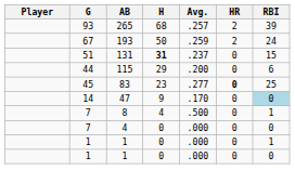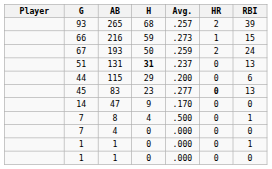 <table class="wikitable sortable">
 <tr>
 <th bgcolor="#DDDDFF" width="16%">Player</th>
 <th bgcolor="#DDDDFF" width="9%">G</th>
 <th bgcolor="#DDDDFF" width="9%">AB</th>
 <th bgcolor="#DDDDFF" width="9%">H</th>
 <th bgcolor="#DDDDFF" width="9%">Avg.</th>
 <th bgcolor="#DDDDFF" width="9%">HR</th>
 <th bgcolor="#DDDDFF" width="9%">RBI</th>
 </tr>
 <tr align="center">
 <td></td>
 <td>93</td>
 <td>265</td>
 <td>68</td>
 <td>.257</td>
 <td>2</td>
 <td>39</td>
 </tr>
 <tr align="center">
 <td></td>
+<td>66</td>
+<td>216</td>
+<td>59</td>
+<td>.273</td>
+<td>1</td>
+<td>15</td>
+</tr>
+<tr align="center">
+<td></td>
 <td>67</td>
 <td>193</td>
 <td>50</td>
 <td>.259</td>
 <td>2</td>
 <td>24</td>
 </tr>
 <tr align="center">
 <td></td>
 <td>51</td>
 <td>131</td>
 <td><strong>31</strong></td>
 <td>.237</td>
 <td>0</td>
-<td>15</td>
+<td>13</td>
 </tr>
 <tr align="center">
 <td></td>
 <td>44</td>
 <td>115</td>
 <td>29</td>
 <td>.200</td>
 <td>0</td>
 <td>6</td>
 </tr>
 <tr align="center">
 <td></td>
 <td>45</td>
 <td>83</td>
 <td>23</td>
 <td>.277</td>
 <td><strong>0</strong></td>
-<td>25</td>
+<td>13</td>
 </tr>
 <tr align="center">
 <td></td>
 <td>14</td>
 <td>47</td>
 <td>9</td>
 <td>.170</td>
 <td>0</td>
-<td style="background: lightblue;">0</td>
+<td>0</td>
 </tr>
 <tr align="center">
 <td></td>
 <td>7</td>
 <td>8</td>
 <td>4</td>
 <td>.500</td>
 <td>0</td>
 <td>1</td>
 </tr>
 <tr align="center">
 <td></td>
 <td>7</td>
 <td>4</td>
 <td>0</td>
 <td>.000</td>
 <td>0</td>
 <td>0</td>
 </tr>
 <tr align="center">
 <td></td>
 <td>1</td>
 <td>1</td>
 <td>0</td>
 <td>.000</td>
 <td>0</td>
 <td>1</td>
 </tr>
 <tr align="center">
 <td></td>
 <td>1</td>
 <td>1</td>
 <td>0</td>
 <td>.000</td>
 <td>0</td>
 <td>0</td>
 </tr>
 </table>
